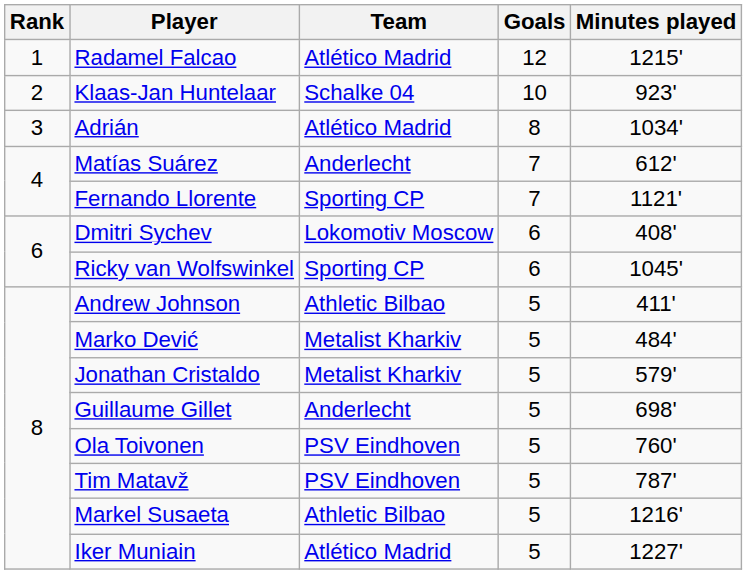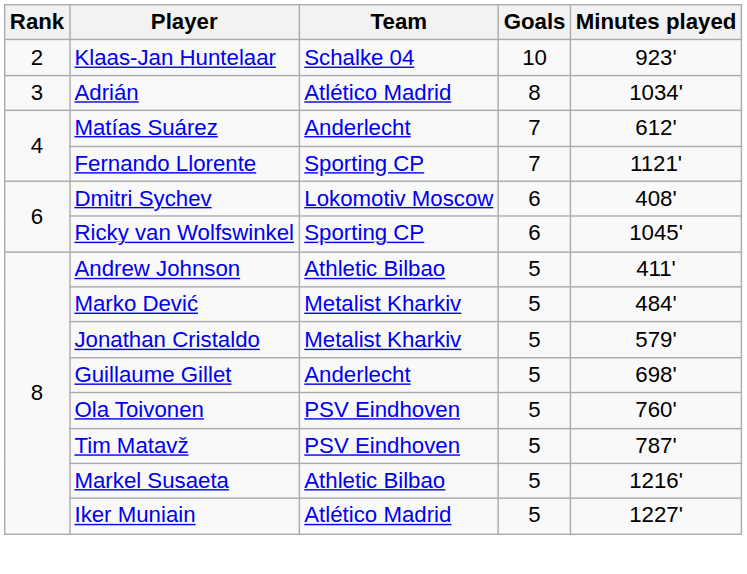 <table class="wikitable" style="text-align:center">
 <tr>
 <th>Rank</th>
 <th>Player</th>
 <th>Team</th>
 <th>Goals</th>
 <th>Minutes played</th>
-</tr>
-<tr>
-<td>1</td>
-<td align=left> <a href='#'>Radamel Falcao</a></td>
-<td align=left> <a href='#'>Atlético Madrid</a></td>
-<td>12</td>
-<td>1215'</td>
 </tr>
 <tr>
 <td>2</td>
 <td align=left> <a href='#'>Klaas-Jan Huntelaar</a></td>
 <td align=left> <a href='#'>Schalke 04</a></td>
 <td>10</td>
 <td>923'</td>
 </tr>
 <tr>
 <td>3</td>
 <td align=left> <a href='#'>Adrián</a></td>
 <td align=left> <a href='#'>Atlético Madrid</a></td>
 <td>8</td>
 <td>1034'</td>
 </tr>
 <tr>
 <td rowspan=2>4</td>
 <td align=left> <a href='#'>Matías Suárez</a></td>
 <td align=left> <a href='#'>Anderlecht</a></td>
 <td>7</td>
 <td>612'</td>
 </tr>
 <tr>
 <td align=left> <a href='#'>Fernando Llorente</a></td>
 <td align=left> <a href='#'>Sporting CP</a></td>
 <td>7</td>
 <td>1121'</td>
 </tr>
 <tr>
 <td rowspan=2>6</td>
 <td align=left> <a href='#'>Dmitri Sychev</a></td>
 <td align=left> <a href='#'>Lokomotiv Moscow</a></td>
 <td>6</td>
 <td>408'</td>
 </tr>
 <tr>
 <td align=left> <a href='#'>Ricky van Wolfswinkel</a></td>
 <td align=left> <a href='#'>Sporting CP</a></td>
 <td>6</td>
 <td>1045'</td>
 </tr>
 <tr>
 <td rowspan=8>8</td>
 <td align=left> <a href='#'>Andrew Johnson</a></td>
 <td align=left> <a href='#'>Athletic Bilbao</a></td>
 <td>5</td>
 <td>411'</td>
 </tr>
 <tr>
 <td align=left> <a href='#'>Marko Dević</a></td>
 <td align=left> <a href='#'>Metalist Kharkiv</a></td>
 <td>5</td>
 <td>484'</td>
 </tr>
 <tr>
 <td align=left> <a href='#'>Jonathan Cristaldo</a></td>
 <td align=left> <a href='#'>Metalist Kharkiv</a></td>
 <td>5</td>
 <td>579'</td>
 </tr>
 <tr>
 <td align=left> <a href='#'>Guillaume Gillet</a></td>
 <td align=left> <a href='#'>Anderlecht</a></td>
 <td>5</td>
 <td>698'</td>
 </tr>
 <tr>
 <td align=left> <a href='#'>Ola Toivonen</a></td>
 <td align=left> <a href='#'>PSV Eindhoven</a></td>
 <td>5</td>
 <td>760'</td>
 </tr>
 <tr>
 <td align=left> <a href='#'>Tim Matavž</a></td>
 <td align=left> <a href='#'>PSV Eindhoven</a></td>
 <td>5</td>
 <td>787'</td>
 </tr>
 <tr>
 <td align=left> <a href='#'>Markel Susaeta</a></td>
 <td align=left> <a href='#'>Athletic Bilbao</a></td>
 <td>5</td>
 <td>1216'</td>
 </tr>
 <tr>
 <td align=left> <a href='#'>Iker Muniain</a></td>
 <td align=left> <a href='#'>Atlético Madrid</a></td>
 <td>5</td>
 <td>1227'</td>
 </tr>
 </table>
